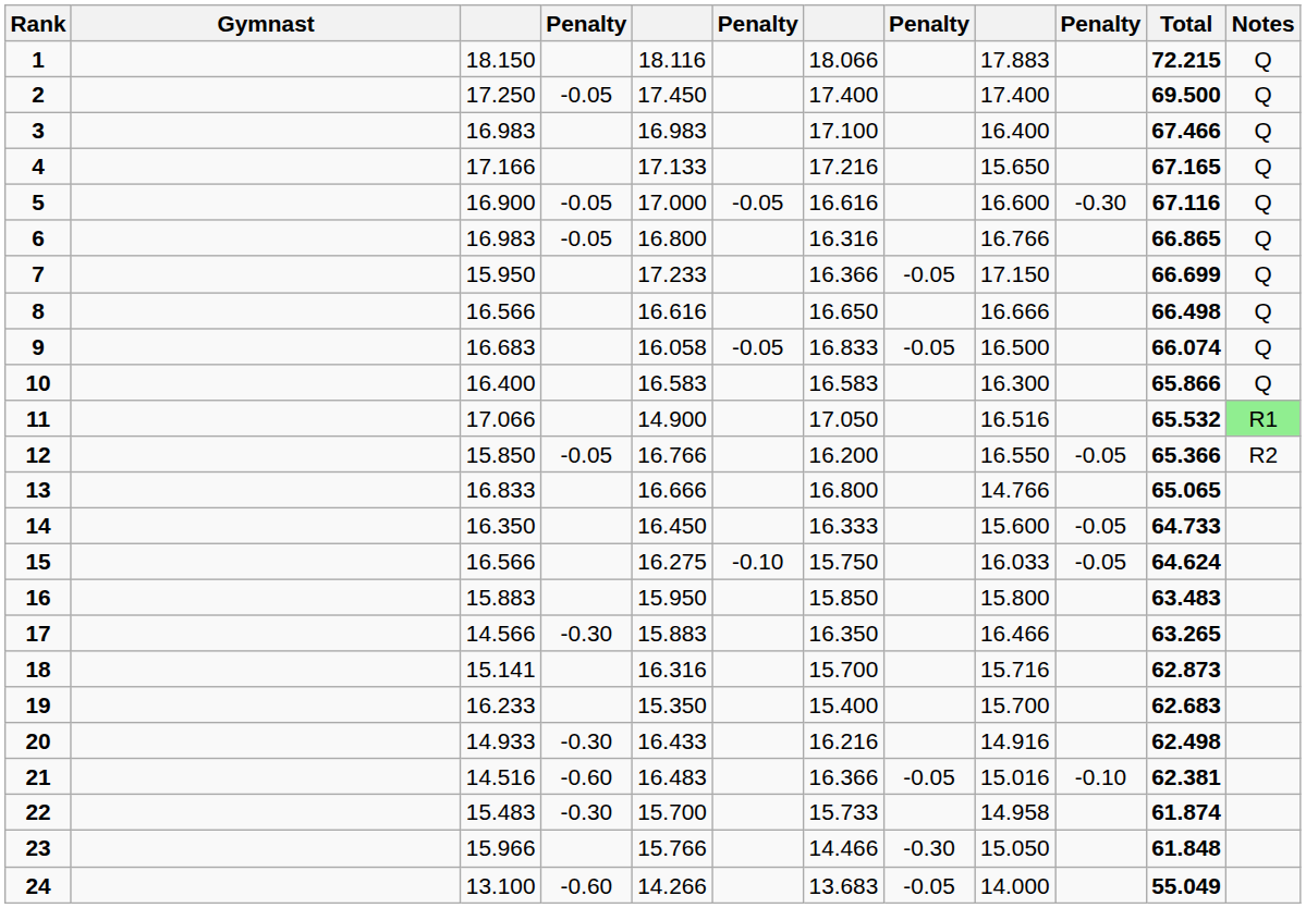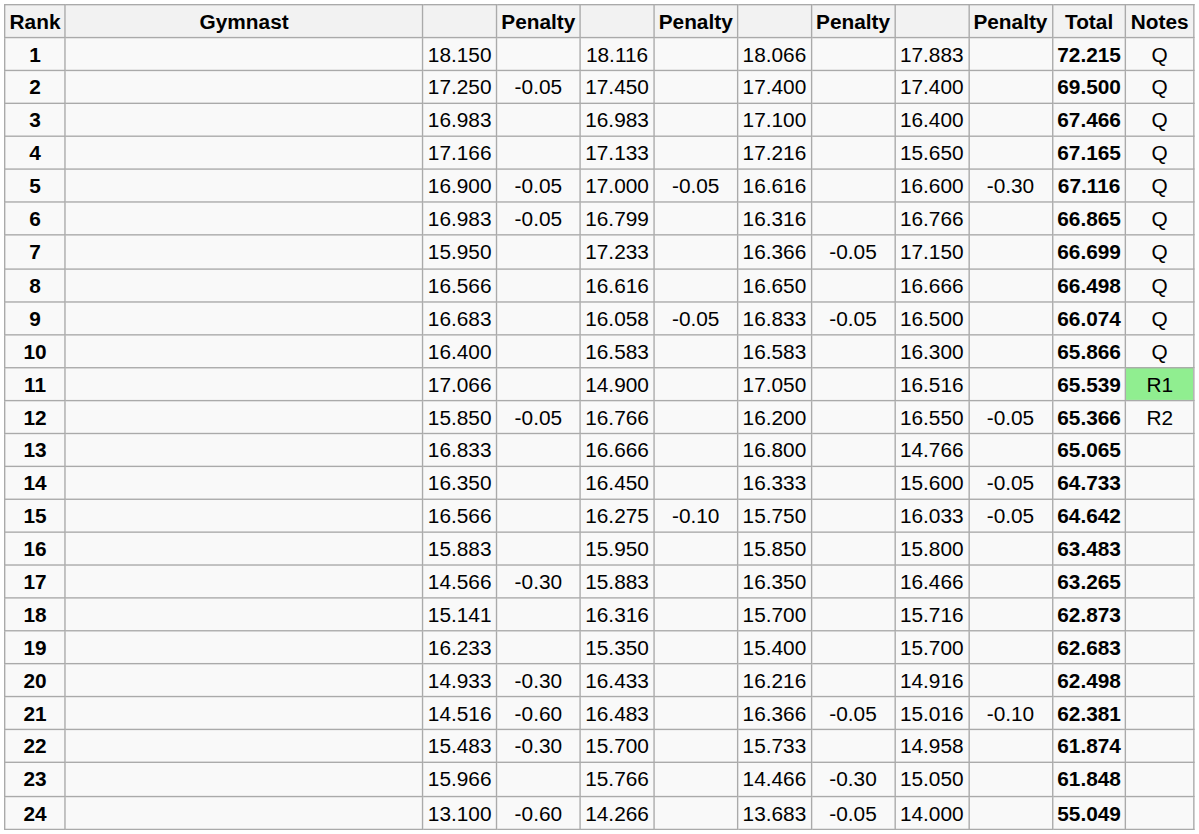 <table class="wikitable sortable" style="text-align:center; font-size:95%">
 <tr>
 <th rowspan="1" width="5%">Rank</th>
 <th rowspan="1" width="30%">Gymnast</th>
 <th colspan="1" width="6%"></th>
 <th colspan="1" width="6%">Penalty</th>
 <th colspan="1" width="6%"></th>
 <th colspan="1" width="6%">Penalty</th>
 <th colspan="1" width="6%"></th>
 <th colspan="1" width="6%">Penalty</th>
 <th colspan="1" width="6%"></th>
 <th colspan="1" width="6%">Penalty</th>
 <th rowspan="1" width="6%">Total</th>
 <th rowspan="1" width="5%">Notes</th>
 </tr>
 <tr>
 <td><strong>1</strong></td>
 <td align=left></td>
 <td>18.150</td>
 <td></td>
 <td>18.116</td>
 <td></td>
 <td>18.066</td>
 <td></td>
 <td>17.883</td>
 <td></td>
 <td><strong>72.215</strong></td>
 <td>Q</td>
 </tr>
 <tr>
 <td><strong>2</strong></td>
 <td align=left></td>
 <td>17.250</td>
 <td>-0.05</td>
 <td>17.450</td>
 <td></td>
 <td>17.400</td>
 <td></td>
 <td>17.400</td>
 <td></td>
 <td><strong>69.500</strong></td>
 <td>Q</td>
 </tr>
 <tr>
 <td><strong>3</strong></td>
 <td align=left></td>
 <td>16.983</td>
 <td></td>
 <td>16.983</td>
 <td></td>
 <td>17.100</td>
 <td></td>
 <td>16.400</td>
 <td></td>
 <td><strong>67.466</strong></td>
 <td>Q</td>
 </tr>
 <tr>
 <td><strong>4</strong></td>
 <td align=left></td>
 <td>17.166</td>
 <td></td>
 <td>17.133</td>
 <td></td>
 <td>17.216</td>
 <td></td>
 <td>15.650</td>
 <td></td>
 <td><strong>67.165</strong></td>
 <td>Q</td>
 </tr>
 <tr>
 <td><strong>5</strong></td>
 <td align=left></td>
 <td>16.900</td>
 <td>-0.05</td>
 <td>17.000</td>
 <td>-0.05</td>
 <td>16.616</td>
 <td></td>
 <td>16.600</td>
 <td>-0.30</td>
 <td><strong>67.116</strong></td>
 <td>Q</td>
 </tr>
 <tr>
 <td><strong>6</strong></td>
 <td align=left></td>
 <td>16.983</td>
 <td>-0.05</td>
-<td>16.800</td>
+<td>16.799</td>
 <td></td>
 <td>16.316</td>
 <td></td>
 <td>16.766</td>
 <td></td>
 <td><strong>66.865</strong></td>
 <td>Q</td>
 </tr>
 <tr>
 <td><strong>7</strong></td>
 <td align=left></td>
 <td>15.950</td>
 <td></td>
 <td>17.233</td>
 <td></td>
 <td>16.366</td>
 <td>-0.05</td>
 <td>17.150</td>
 <td></td>
 <td><strong>66.699</strong></td>
 <td>Q</td>
 </tr>
 <tr>
 <td><strong>8</strong></td>
 <td align=left></td>
 <td>16.566</td>
 <td></td>
 <td>16.616</td>
 <td></td>
 <td>16.650</td>
 <td></td>
 <td>16.666</td>
 <td></td>
 <td><strong>66.498</strong></td>
 <td>Q</td>
 </tr>
 <tr>
 <td><strong>9</strong></td>
 <td align=left></td>
 <td>16.683</td>
 <td></td>
 <td>16.058</td>
 <td>-0.05</td>
 <td>16.833</td>
 <td>-0.05</td>
 <td>16.500</td>
 <td></td>
 <td><strong>66.074</strong></td>
 <td>Q</td>
 </tr>
 <tr>
 <td><strong>10</strong></td>
 <td align=left></td>
 <td>16.400</td>
 <td></td>
 <td>16.583</td>
 <td></td>
 <td>16.583</td>
 <td></td>
 <td>16.300</td>
 <td></td>
 <td><strong>65.866</strong></td>
 <td>Q</td>
 </tr>
 <tr>
 <td><strong>11</strong></td>
 <td align=left></td>
 <td>17.066</td>
 <td></td>
 <td>14.900</td>
 <td></td>
 <td>17.050</td>
 <td></td>
 <td>16.516</td>
 <td></td>
-<td><strong>65.532</strong></td>
+<td><strong>65.539</strong></td>
 <td style="background: lightgreen;">R1</td>
 </tr>
 <tr>
 <td><strong>12</strong></td>
 <td align=left></td>
 <td>15.850</td>
 <td>-0.05</td>
 <td>16.766</td>
 <td></td>
 <td>16.200</td>
 <td></td>
 <td>16.550</td>
 <td>-0.05</td>
 <td><strong>65.366</strong></td>
 <td>R2</td>
 </tr>
 <tr>
 <td><strong>13</strong></td>
 <td align=left></td>
 <td>16.833</td>
 <td></td>
 <td>16.666</td>
 <td></td>
 <td>16.800</td>
 <td></td>
 <td>14.766</td>
 <td></td>
 <td><strong>65.065</strong></td>
 <td></td>
 </tr>
 <tr>
 <td><strong>14</strong></td>
 <td align=left></td>
 <td>16.350</td>
 <td></td>
 <td>16.450</td>
 <td></td>
 <td>16.333</td>
 <td></td>
 <td>15.600</td>
 <td>-0.05</td>
 <td><strong>64.733</strong></td>
 <td></td>
 </tr>
 <tr>
 <td><strong>15</strong></td>
 <td align=left></td>
 <td>16.566</td>
 <td></td>
 <td>16.275</td>
 <td>-0.10</td>
 <td>15.750</td>
 <td></td>
 <td>16.033</td>
 <td>-0.05</td>
-<td><strong>64.624</strong></td>
+<td><strong>64.642</strong></td>
 <td></td>
 </tr>
 <tr>
 <td><strong>16</strong></td>
 <td align=left></td>
 <td>15.883</td>
 <td></td>
 <td>15.950</td>
 <td></td>
 <td>15.850</td>
 <td></td>
 <td>15.800</td>
 <td></td>
 <td><strong>63.483</strong></td>
 <td></td>
 </tr>
 <tr>
 <td><strong>17</strong></td>
 <td align=left></td>
 <td>14.566</td>
 <td>-0.30</td>
 <td>15.883</td>
 <td></td>
 <td>16.350</td>
 <td></td>
 <td>16.466</td>
 <td></td>
 <td><strong>63.265</strong></td>
 <td></td>
 </tr>
 <tr>
 <td><strong>18</strong></td>
 <td align=left></td>
 <td>15.141</td>
 <td></td>
 <td>16.316</td>
 <td></td>
 <td>15.700</td>
 <td></td>
 <td>15.716</td>
 <td></td>
 <td><strong>62.873</strong></td>
 <td></td>
 </tr>
 <tr>
 <td><strong>19</strong></td>
 <td align=left></td>
 <td>16.233</td>
 <td></td>
 <td>15.350</td>
 <td></td>
 <td>15.400</td>
 <td></td>
 <td>15.700</td>
 <td></td>
 <td><strong>62.683</strong></td>
 <td></td>
 </tr>
 <tr>
 <td><strong>20</strong></td>
 <td align=left></td>
 <td>14.933</td>
 <td>-0.30</td>
 <td>16.433</td>
 <td></td>
 <td>16.216</td>
 <td></td>
 <td>14.916</td>
 <td></td>
 <td><strong>62.498</strong></td>
 <td></td>
 </tr>
 <tr>
 <td><strong>21</strong></td>
 <td align=left></td>
 <td>14.516</td>
 <td>-0.60</td>
 <td>16.483</td>
 <td></td>
 <td>16.366</td>
 <td>-0.05</td>
 <td>15.016</td>
 <td>-0.10</td>
 <td><strong>62.381</strong></td>
 <td></td>
 </tr>
 <tr>
 <td><strong>22</strong></td>
 <td align=left></td>
 <td>15.483</td>
 <td>-0.30</td>
 <td>15.700</td>
 <td></td>
 <td>15.733</td>
 <td></td>
 <td>14.958</td>
 <td></td>
 <td><strong>61.874</strong></td>
 <td></td>
 </tr>
 <tr>
 <td><strong>23</strong></td>
 <td align=left></td>
 <td>15.966</td>
 <td></td>
 <td>15.766</td>
 <td></td>
 <td>14.466</td>
 <td>-0.30</td>
 <td>15.050</td>
 <td></td>
 <td><strong>61.848</strong></td>
 <td></td>
 </tr>
 <tr>
 <td><strong>24</strong></td>
 <td align=left></td>
 <td>13.100</td>
 <td>-0.60</td>
 <td>14.266</td>
 <td></td>
 <td>13.683</td>
 <td>-0.05</td>
 <td>14.000</td>
 <td></td>
 <td><strong>55.049</strong></td>
 <td></td>
 </tr>
 </table>
